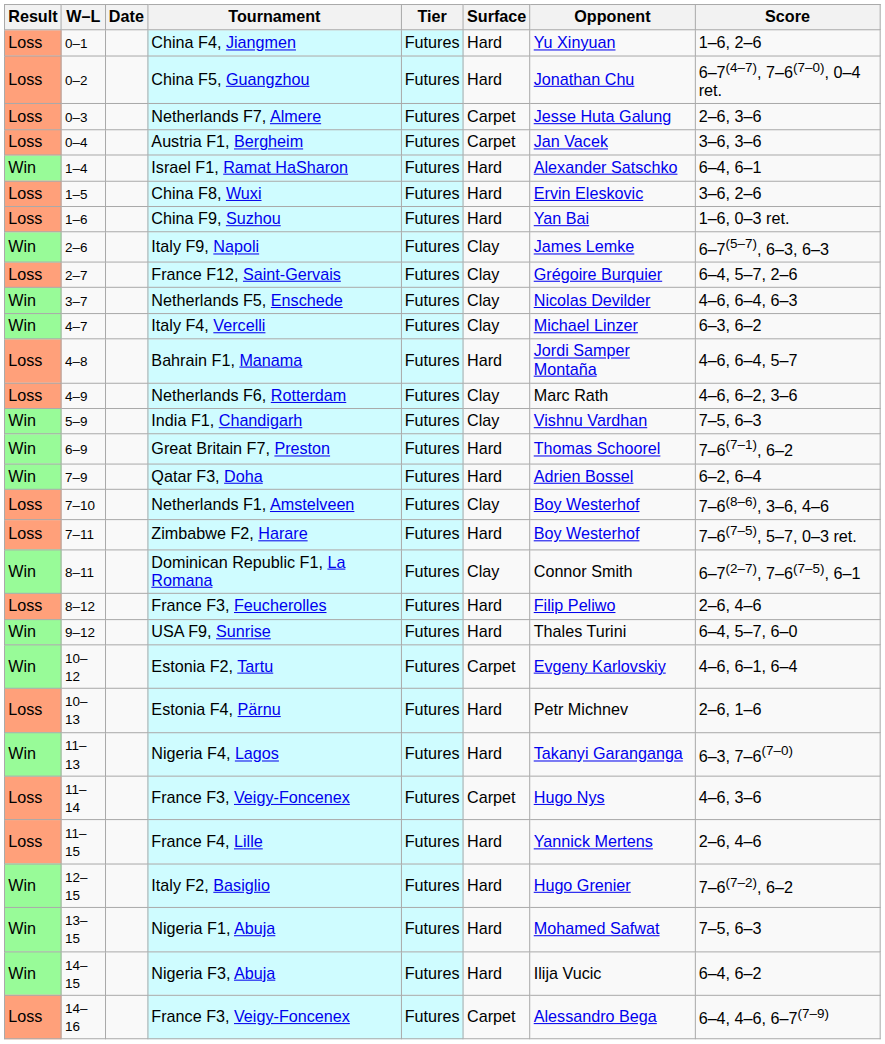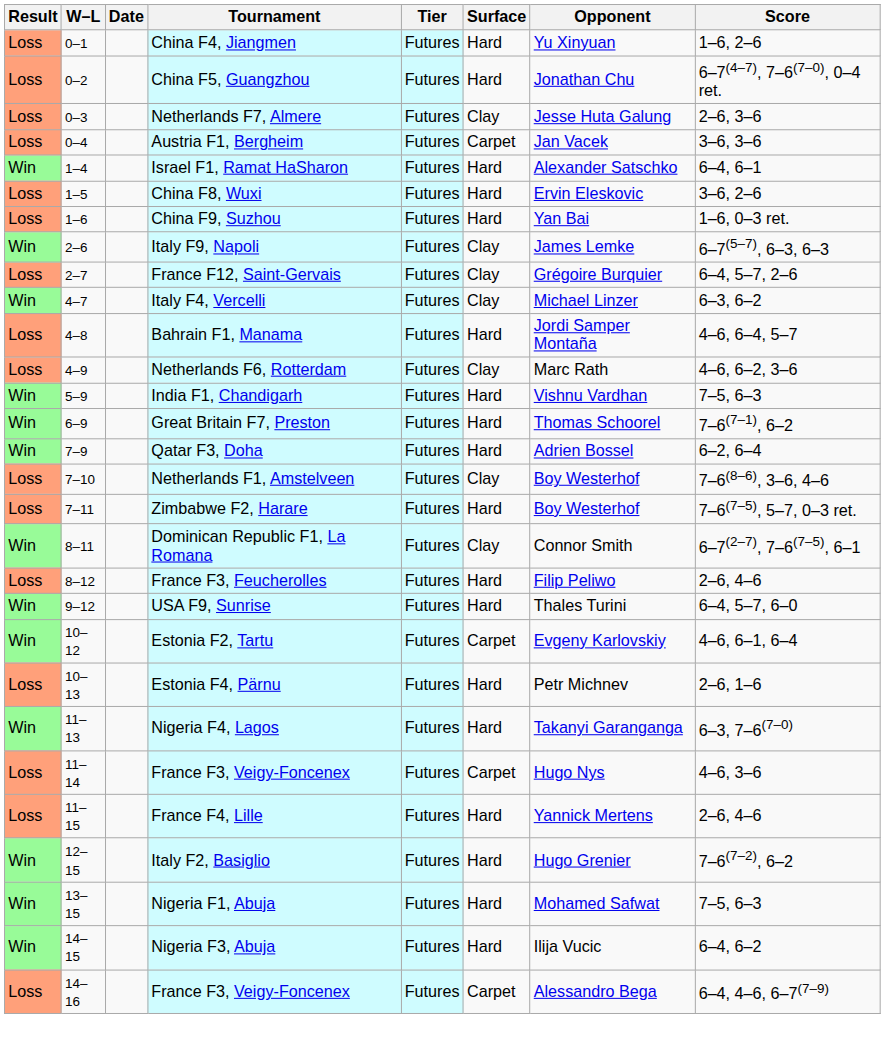 <table class="sortable wikitable">
 <tr>
 <th>Result</th>
 <th class="unsortable">W–L</th>
 <th>Date</th>
 <th>Tournament</th>
 <th>Tier</th>
 <th>Surface</th>
 <th>Opponent</th>
 <th class="unsortable">Score</th>
 </tr>
 <tr>
 <td bgcolor=FFA07A>Loss</td>
 <td><small>0–1</small></td>
 <td></td>
 <td style="background:#cffcff;">China F4, <a href='#'>Jiangmen</a></td>
 <td style="background:#cffcff;">Futures</td>
 <td>Hard</td>
 <td> <a href='#'>Yu Xinyuan</a></td>
 <td>1–6, 2–6</td>
 </tr>
 <tr>
 <td bgcolor=FFA07A>Loss</td>
 <td><small>0–2</small></td>
 <td></td>
 <td style="background:#cffcff;">China F5, <a href='#'>Guangzhou</a></td>
 <td style="background:#cffcff;">Futures</td>
 <td>Hard</td>
 <td> <a href='#'>Jonathan Chu</a></td>
 <td>6–7<sup>(4–7)</sup>, 7–6<sup>(7–0)</sup>, 0–4 ret.</td>
 </tr>
 <tr>
 <td bgcolor=FFA07A>Loss</td>
 <td><small>0–3</small></td>
 <td></td>
 <td style="background:#cffcff;">Netherlands F7, <a href='#'>Almere</a></td>
 <td style="background:#cffcff;">Futures</td>
-<td>Carpet</td>
+<td>Clay</td>
 <td> <a href='#'>Jesse Huta Galung</a></td>
 <td>2–6, 3–6</td>
 </tr>
 <tr>
 <td bgcolor=FFA07A>Loss</td>
 <td><small>0–4</small></td>
 <td></td>
 <td style="background:#cffcff;">Austria F1, <a href='#'>Bergheim</a></td>
 <td style="background:#cffcff;">Futures</td>
 <td>Carpet</td>
 <td> <a href='#'>Jan Vacek</a></td>
 <td>3–6, 3–6</td>
 </tr>
 <tr>
 <td bgcolor=98FB98>Win</td>
 <td><small>1–4</small></td>
 <td></td>
 <td style="background:#cffcff;">Israel F1, <a href='#'>Ramat HaSharon</a></td>
 <td style="background:#cffcff;">Futures</td>
 <td>Hard</td>
 <td> <a href='#'>Alexander Satschko</a></td>
 <td>6–4, 6–1</td>
 </tr>
 <tr>
 <td bgcolor=FFA07A>Loss</td>
 <td><small>1–5</small></td>
 <td></td>
 <td style="background:#cffcff;">China F8, <a href='#'>Wuxi</a></td>
 <td style="background:#cffcff;">Futures</td>
 <td>Hard</td>
 <td> <a href='#'>Ervin Eleskovic</a></td>
 <td>3–6, 2–6</td>
 </tr>
 <tr>
 <td bgcolor=FFA07A>Loss</td>
 <td><small>1–6</small></td>
 <td></td>
 <td style="background:#cffcff;">China F9, <a href='#'>Suzhou</a></td>
 <td style="background:#cffcff;">Futures</td>
 <td>Hard</td>
 <td> <a href='#'>Yan Bai</a></td>
 <td>1–6, 0–3 ret.</td>
 </tr>
 <tr>
 <td bgcolor=98FB98>Win</td>
 <td><small>2–6</small></td>
 <td></td>
 <td style="background:#cffcff;">Italy F9, <a href='#'>Napoli</a></td>
 <td style="background:#cffcff;">Futures</td>
 <td>Clay</td>
 <td> <a href='#'>James Lemke</a></td>
 <td>6–7<sup>(5–7)</sup>, 6–3, 6–3</td>
 </tr>
 <tr>
 <td bgcolor=FFA07A>Loss</td>
 <td><small>2–7</small></td>
 <td></td>
 <td style="background:#cffcff;">France F12, <a href='#'>Saint-Gervais</a></td>
 <td style="background:#cffcff;">Futures</td>
 <td>Clay</td>
 <td> <a href='#'>Grégoire Burquier</a></td>
 <td>6–4, 5–7, 2–6</td>
 </tr>
 <tr>
 <td bgcolor=98FB98>Win</td>
-<td><small>3–7</small></td>
-<td></td>
-<td style="background:#cffcff;">Netherlands F5, <a href='#'>Enschede</a></td>
-<td style="background:#cffcff;">Futures</td>
-<td>Clay</td>
-<td> <a href='#'>Nicolas Devilder</a></td>
-<td>4–6, 6–4, 6–3</td>
-</tr>
-<tr>
-<td bgcolor=98FB98>Win</td>
 <td><small>4–7</small></td>
 <td></td>
 <td style="background:#cffcff;">Italy F4, <a href='#'>Vercelli</a></td>
 <td style="background:#cffcff;">Futures</td>
 <td>Clay</td>
 <td> <a href='#'>Michael Linzer</a></td>
 <td>6–3, 6–2</td>
 </tr>
 <tr>
 <td bgcolor=FFA07A>Loss</td>
 <td><small>4–8</small></td>
 <td></td>
 <td style="background:#cffcff;">Bahrain F1, <a href='#'>Manama</a></td>
 <td style="background:#cffcff;">Futures</td>
 <td>Hard</td>
 <td> <a href='#'>Jordi Samper Montaña</a></td>
 <td>4–6, 6–4, 5–7</td>
 </tr>
 <tr>
 <td bgcolor=FFA07A>Loss</td>
 <td><small>4–9</small></td>
 <td></td>
 <td style="background:#cffcff;">Netherlands F6, <a href='#'>Rotterdam</a></td>
 <td style="background:#cffcff;">Futures</td>
 <td>Clay</td>
 <td> Marc Rath</td>
 <td>4–6, 6–2, 3–6</td>
 </tr>
 <tr>
 <td bgcolor=98FB98>Win</td>
 <td><small>5–9</small></td>
 <td></td>
 <td style="background:#cffcff;">India F1, <a href='#'>Chandigarh</a></td>
 <td style="background:#cffcff;">Futures</td>
-<td>Clay</td>
+<td>Hard</td>
 <td> <a href='#'>Vishnu Vardhan</a></td>
 <td>7–5, 6–3</td>
 </tr>
 <tr>
 <td bgcolor=98FB98>Win</td>
 <td><small>6–9</small></td>
 <td></td>
 <td style="background:#cffcff;">Great Britain F7, <a href='#'>Preston</a></td>
 <td style="background:#cffcff;">Futures</td>
 <td>Hard</td>
 <td> <a href='#'>Thomas Schoorel</a></td>
 <td>7–6<sup>(7–1)</sup>, 6–2</td>
 </tr>
 <tr>
 <td bgcolor=98FB98>Win</td>
 <td><small>7–9</small></td>
 <td></td>
 <td style="background:#cffcff;">Qatar F3, <a href='#'>Doha</a></td>
 <td style="background:#cffcff;">Futures</td>
 <td>Hard</td>
 <td> <a href='#'>Adrien Bossel</a></td>
 <td>6–2, 6–4</td>
 </tr>
 <tr>
 <td bgcolor=FFA07A>Loss</td>
 <td><small>7–10</small></td>
 <td></td>
 <td style="background:#cffcff;">Netherlands F1, <a href='#'>Amstelveen</a></td>
 <td style="background:#cffcff;">Futures</td>
 <td>Clay</td>
 <td> <a href='#'>Boy Westerhof</a></td>
 <td>7–6<sup>(8–6)</sup>, 3–6, 4–6</td>
 </tr>
 <tr>
 <td bgcolor=FFA07A>Loss</td>
 <td><small>7–11</small></td>
 <td></td>
 <td style="background:#cffcff;">Zimbabwe F2, <a href='#'>Harare</a></td>
 <td style="background:#cffcff;">Futures</td>
 <td>Hard</td>
 <td> <a href='#'>Boy Westerhof</a></td>
 <td>7–6<sup>(7–5)</sup>, 5–7, 0–3 ret.</td>
 </tr>
 <tr>
 <td bgcolor=98FB98>Win</td>
 <td><small>8–11</small></td>
 <td></td>
 <td style="background:#cffcff;">Dominican Republic F1, <a href='#'>La Romana</a></td>
 <td style="background:#cffcff;">Futures</td>
 <td>Clay</td>
 <td> Connor Smith</td>
 <td>6–7<sup>(2–7)</sup>, 7–6<sup>(7–5)</sup>, 6–1</td>
 </tr>
 <tr>
 <td bgcolor=FFA07A>Loss</td>
 <td><small>8–12</small></td>
 <td></td>
 <td style="background:#cffcff;">France F3, <a href='#'>Feucherolles</a></td>
 <td style="background:#cffcff;">Futures</td>
 <td>Hard</td>
 <td> <a href='#'>Filip Peliwo</a></td>
 <td>2–6, 4–6</td>
 </tr>
 <tr>
 <td bgcolor=98FB98>Win</td>
 <td><small>9–12</small></td>
 <td></td>
 <td style="background:#cffcff;">USA F9, <a href='#'>Sunrise</a></td>
 <td style="background:#cffcff;">Futures</td>
 <td>Hard</td>
 <td> Thales Turini</td>
 <td>6–4, 5–7, 6–0</td>
 </tr>
 <tr>
 <td bgcolor=98FB98>Win</td>
 <td><small>10–12</small></td>
 <td></td>
 <td style="background:#cffcff;">Estonia F2, <a href='#'>Tartu</a></td>
 <td style="background:#cffcff;">Futures</td>
 <td>Carpet</td>
 <td> <a href='#'>Evgeny Karlovskiy</a></td>
 <td>4–6, 6–1, 6–4</td>
 </tr>
 <tr>
 <td bgcolor=FFA07A>Loss</td>
 <td><small>10–13</small></td>
 <td></td>
 <td style="background:#cffcff;">Estonia F4, <a href='#'>Pärnu</a></td>
 <td style="background:#cffcff;">Futures</td>
 <td>Hard</td>
 <td> Petr Michnev</td>
 <td>2–6, 1–6</td>
 </tr>
 <tr>
 <td bgcolor=98FB98>Win</td>
 <td><small>11–13</small></td>
 <td></td>
 <td style="background:#cffcff;">Nigeria F4, <a href='#'>Lagos</a></td>
 <td style="background:#cffcff;">Futures</td>
 <td>Hard</td>
 <td> <a href='#'>Takanyi Garanganga</a></td>
 <td>6–3, 7–6<sup>(7–0)</sup></td>
 </tr>
 <tr>
 <td bgcolor=FFA07A>Loss</td>
 <td><small>11–14</small></td>
 <td></td>
 <td style="background:#cffcff;">France F3, <a href='#'>Veigy-Foncenex</a></td>
 <td style="background:#cffcff;">Futures</td>
 <td>Carpet</td>
 <td> <a href='#'>Hugo Nys</a></td>
 <td>4–6, 3–6</td>
 </tr>
 <tr>
 <td bgcolor=FFA07A>Loss</td>
 <td><small>11–15</small></td>
 <td></td>
 <td style="background:#cffcff;">France F4, <a href='#'>Lille</a></td>
 <td style="background:#cffcff;">Futures</td>
 <td>Hard</td>
 <td> <a href='#'>Yannick Mertens</a></td>
 <td>2–6, 4–6</td>
 </tr>
 <tr>
 <td bgcolor=98FB98>Win</td>
 <td><small>12–15</small></td>
 <td></td>
 <td style="background:#cffcff;">Italy F2, <a href='#'>Basiglio</a></td>
 <td style="background:#cffcff;">Futures</td>
 <td>Hard</td>
 <td> <a href='#'>Hugo Grenier</a></td>
 <td>7–6<sup>(7–2)</sup>, 6–2</td>
 </tr>
 <tr>
 <td bgcolor=98FB98>Win</td>
 <td><small>13–15</small></td>
 <td></td>
 <td style="background:#cffcff;">Nigeria F1, <a href='#'>Abuja</a></td>
 <td style="background:#cffcff;">Futures</td>
 <td>Hard</td>
 <td> <a href='#'>Mohamed Safwat</a></td>
 <td>7–5, 6–3</td>
 </tr>
 <tr>
 <td bgcolor=98FB98>Win</td>
 <td><small>14–15</small></td>
 <td></td>
 <td style="background:#cffcff;">Nigeria F3, <a href='#'>Abuja</a></td>
 <td style="background:#cffcff;">Futures</td>
 <td>Hard</td>
 <td> Ilija Vucic</td>
 <td>6–4, 6–2</td>
 </tr>
 <tr>
 <td bgcolor=FFA07A>Loss</td>
 <td><small>14–16</small></td>
 <td></td>
 <td style="background:#cffcff;">France F3, <a href='#'>Veigy-Foncenex</a></td>
 <td style="background:#cffcff;">Futures</td>
 <td>Carpet</td>
 <td> <a href='#'>Alessandro Bega</a></td>
 <td>6–4, 4–6, 6–7<sup>(7–9)</sup></td>
 </tr>
 </table>
